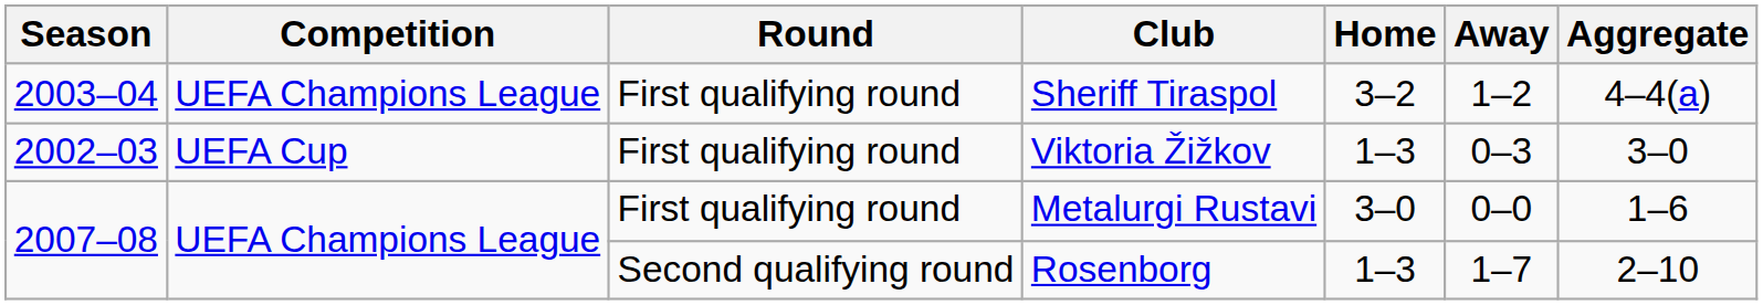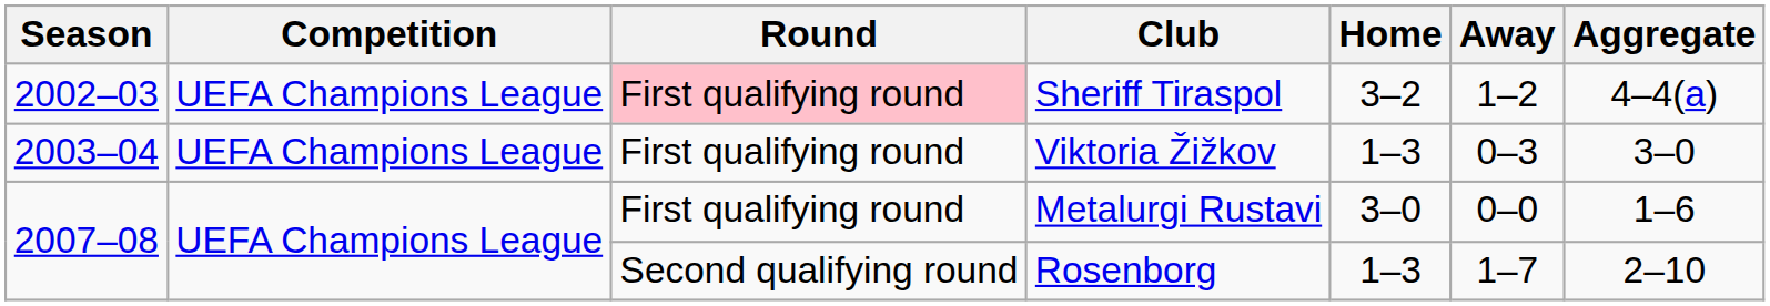 <table class="wikitable">
 <tr>
 <th>Season</th>
 <th>Competition</th>
 <th>Round</th>
 <th>Club</th>
 <th>Home</th>
 <th>Away</th>
 <th>Aggregate</th>
 </tr>
 <tr>
-<td rowspan="1"><a href='#'>2003–04</a></td>
+<td rowspan="1"><a href='#'>2002–03</a></td>
 <td rowspan="1"><a href='#'>UEFA Champions League</a></td>
-<td rowspan="1">First qualifying round</td>
+<td rowspan="1" style="background: pink;">First qualifying round</td>
 <td> <a href='#'>Sheriff Tiraspol</a></td>
 <td align=center>3–2</td>
 <td align=center>1–2</td>
 <td align=center>4–4(<a href='#'>a</a>)</td>
 </tr>
 <tr>
-<td rowspan="1"><a href='#'>2002–03</a></td>
-<td rowspan="1"><a href='#'>UEFA Cup</a></td>
+<td rowspan="1"><a href='#'>2003–04</a></td>
+<td rowspan="1"><a href='#'>UEFA Champions League</a></td>
 <td rowspan="1">First qualifying round</td>
 <td> <a href='#'>Viktoria Žižkov</a></td>
 <td align=center>1–3</td>
 <td align=center>0–3</td>
 <td align=center>3–0</td>
 </tr>
 <tr>
 <td rowspan="2"><a href='#'>2007–08</a></td>
 <td rowspan="2"><a href='#'>UEFA Champions League</a></td>
 <td rowspan="1">First qualifying round</td>
 <td> <a href='#'>Metalurgi Rustavi</a></td>
 <td align=center>3–0</td>
 <td align=center>0–0</td>
 <td align=center>1–6</td>
 </tr>
 <tr>
 <td rowspan="1">Second qualifying round</td>
 <td> <a href='#'>Rosenborg</a></td>
 <td align=center>1–3</td>
 <td align=center>1–7</td>
 <td align=center>2–10</td>
 </tr>
 </table>
